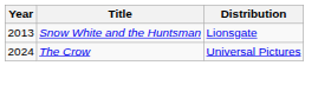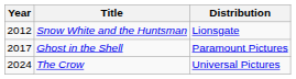 <table class="wikitable">
 <tr>
 <th>Year</th>
 <th>Title</th>
 <th>Distribution</th>
 </tr>
 <tr>
-<td>2013</td>
+<td>2012</td>
 <td><em><a href='#'>Snow White and the Huntsman</a></em></td>
 <td><a href='#'>Lionsgate</a></td>
+</tr>
+<tr>
+<td>2017</td>
+<td><em><a href='#'>Ghost in the Shell</a></em></td>
+<td><a href='#'>Paramount Pictures</a></td>
 </tr>
 <tr>
 <td>2024</td>
 <td><em><a href='#'>The Crow</a></em></td>
 <td><a href='#'>Universal Pictures</a></td>
 </tr>
 </table>
